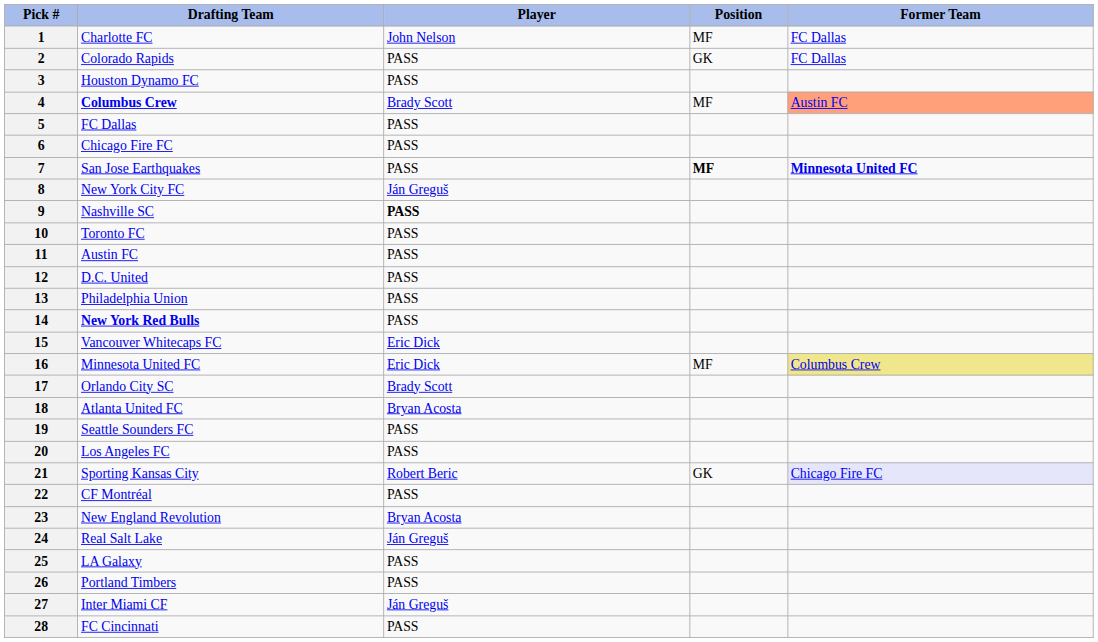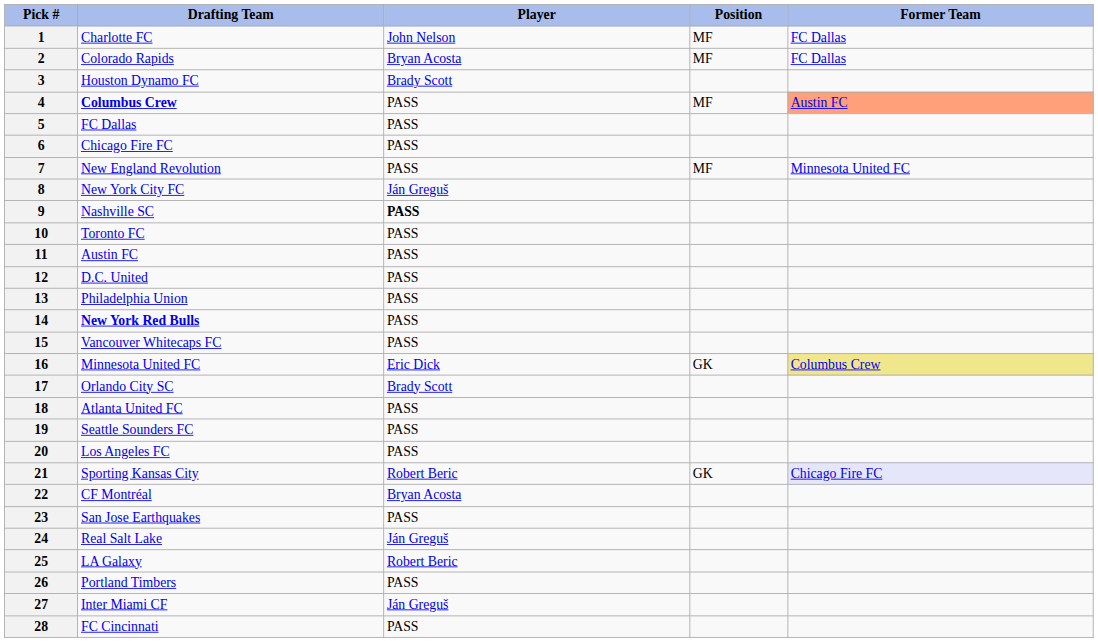 <table class="wikitable sortable" style="width: 80%">
 <tr>
 <th style="background:#A8BDEC;" width=6%>Pick #</th>
 <th width=25% style="background:#A8BDEC;">Drafting Team</th>
 <th width=25% style="background:#A8BDEC;">Player</th>
 <th width=8% style="background:#A8BDEC;">Position</th>
 <th width=25% style="background:#A8BDEC;">Former Team</th>
 </tr>
 <tr>
 <th>1</th>
 <td><a href='#'>Charlotte FC</a></td>
 <td><a href='#'>John Nelson</a></td>
 <td>MF</td>
 <td><a href='#'>FC Dallas</a></td>
 </tr>
 <tr>
 <th>2</th>
 <td><a href='#'>Colorado Rapids</a></td>
-<td>PASS</td>
-<td>GK</td>
+<td><a href='#'>Bryan Acosta</a></td>
+<td>MF</td>
 <td><a href='#'>FC Dallas</a></td>
 </tr>
 <tr>
 <th>3</th>
 <td><a href='#'>Houston Dynamo FC</a></td>
-<td>PASS</td>
+<td><a href='#'>Brady Scott</a></td>
 <td></td>
 <td></td>
 </tr>
 <tr>
 <th>4</th>
 <td><strong><a href='#'>Columbus Crew</a></strong></td>
-<td><a href='#'>Brady Scott</a></td>
+<td>PASS</td>
 <td>MF</td>
 <td style="background: lightsalmon;"><a href='#'>Austin FC</a></td>
 </tr>
 <tr>
 <th>5</th>
 <td><a href='#'>FC Dallas</a></td>
 <td>PASS</td>
 <td></td>
 <td></td>
 </tr>
 <tr>
 <th>6</th>
 <td><a href='#'>Chicago Fire FC</a></td>
 <td>PASS</td>
 <td></td>
 <td></td>
 </tr>
 <tr>
 <th>7</th>
-<td><a href='#'>San Jose Earthquakes</a></td>
+<td><a href='#'>New England Revolution</a></td>
 <td>PASS</td>
-<td><strong>MF</strong></td>
-<td><strong><a href='#'>Minnesota United FC</a></strong></td>
+<td>MF</td>
+<td><a href='#'>Minnesota United FC</a></td>
 </tr>
 <tr>
 <th>8</th>
 <td><a href='#'>New York City FC</a></td>
 <td><a href='#'>Ján Greguš</a></td>
 <td></td>
 <td></td>
 </tr>
 <tr>
 <th>9</th>
 <td><a href='#'>Nashville SC</a></td>
 <td><strong>PASS</strong></td>
 <td></td>
 <td></td>
 </tr>
 <tr>
 <th>10</th>
 <td><a href='#'>Toronto FC</a></td>
 <td>PASS</td>
 <td></td>
 <td></td>
 </tr>
 <tr>
 <th>11</th>
 <td><a href='#'>Austin FC</a></td>
 <td>PASS</td>
 <td></td>
 <td></td>
 </tr>
 <tr>
 <th>12</th>
 <td><a href='#'>D.C. United</a></td>
 <td>PASS</td>
 <td></td>
 <td></td>
 </tr>
 <tr>
 <th>13</th>
 <td><a href='#'>Philadelphia Union</a></td>
 <td>PASS</td>
 <td></td>
 <td></td>
 </tr>
 <tr>
 <th>14</th>
 <td><strong><a href='#'>New York Red Bulls</a></strong></td>
 <td>PASS</td>
 <td></td>
 <td></td>
 </tr>
 <tr>
 <th>15</th>
 <td><a href='#'>Vancouver Whitecaps FC</a></td>
-<td><a href='#'>Eric Dick</a></td>
+<td>PASS</td>
 <td></td>
 <td></td>
 </tr>
 <tr>
 <th>16</th>
 <td><a href='#'>Minnesota United FC</a></td>
 <td><a href='#'>Eric Dick</a></td>
-<td>MF</td>
+<td>GK</td>
 <td style="background: khaki;"><a href='#'>Columbus Crew</a></td>
 </tr>
 <tr>
 <th>17</th>
 <td><a href='#'>Orlando City SC</a></td>
 <td><a href='#'>Brady Scott</a></td>
 <td></td>
 <td></td>
 </tr>
 <tr>
 <th>18</th>
 <td><a href='#'>Atlanta United FC</a></td>
-<td><a href='#'>Bryan Acosta</a></td>
+<td>PASS</td>
 <td></td>
 <td></td>
 </tr>
 <tr>
 <th>19</th>
 <td><a href='#'>Seattle Sounders FC</a></td>
 <td>PASS</td>
 <td></td>
 <td></td>
 </tr>
 <tr>
 <th>20</th>
 <td><a href='#'>Los Angeles FC</a></td>
 <td>PASS</td>
 <td></td>
 <td></td>
 </tr>
 <tr>
 <th>21</th>
 <td><a href='#'>Sporting Kansas City</a></td>
 <td><a href='#'>Robert Beric</a></td>
 <td>GK</td>
 <td style="background: lavender;"><a href='#'>Chicago Fire FC</a></td>
 </tr>
 <tr>
 <th>22</th>
 <td><a href='#'>CF Montréal</a></td>
-<td>PASS</td>
+<td><a href='#'>Bryan Acosta</a></td>
 <td></td>
 <td></td>
 </tr>
 <tr>
 <th>23</th>
-<td><a href='#'>New England Revolution</a></td>
-<td><a href='#'>Bryan Acosta</a></td>
+<td><a href='#'>San Jose Earthquakes</a></td>
+<td>PASS</td>
 <td></td>
 <td></td>
 </tr>
 <tr>
 <th>24</th>
 <td><a href='#'>Real Salt Lake</a></td>
 <td><a href='#'>Ján Greguš</a></td>
 <td></td>
 <td></td>
 </tr>
 <tr>
 <th>25</th>
 <td><a href='#'>LA Galaxy</a></td>
-<td>PASS</td>
+<td><a href='#'>Robert Beric</a></td>
 <td></td>
 <td></td>
 </tr>
 <tr>
 <th>26</th>
 <td><a href='#'>Portland Timbers</a></td>
 <td>PASS</td>
 <td></td>
 <td></td>
 </tr>
 <tr>
 <th>27</th>
 <td><a href='#'>Inter Miami CF</a></td>
 <td><a href='#'>Ján Greguš</a></td>
 <td></td>
 <td></td>
 </tr>
 <tr>
 <th>28</th>
 <td><a href='#'>FC Cincinnati</a></td>
 <td>PASS</td>
 <td></td>
 <td></td>
 </tr>
 </table>
